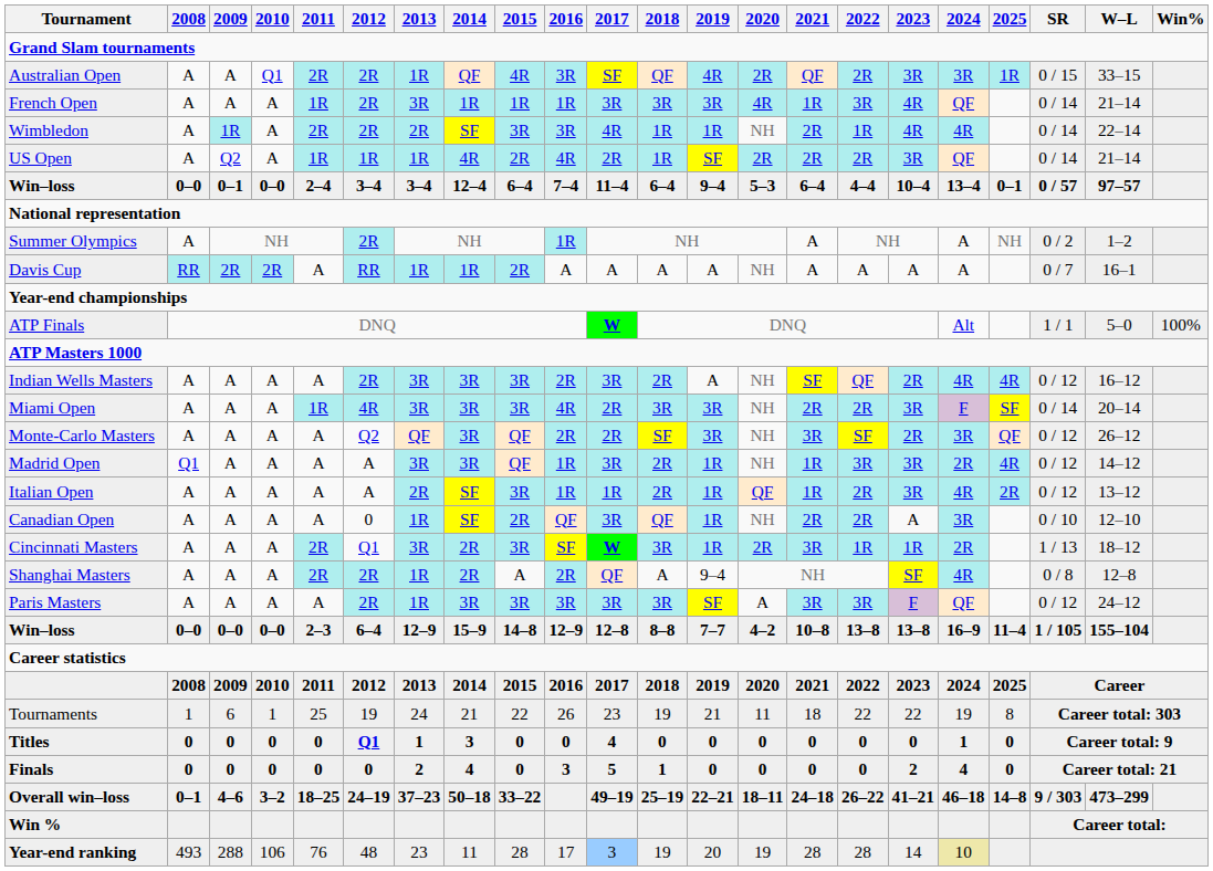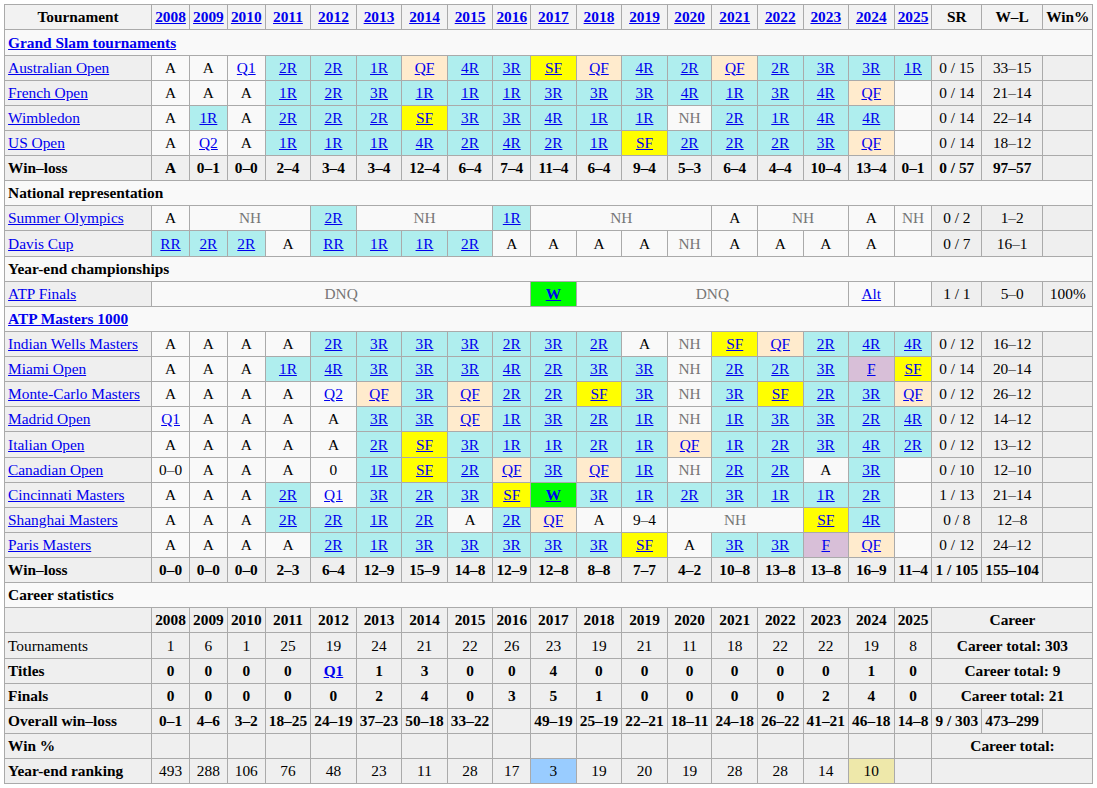 <table class="wikitable nowrap" style=text-align:center;font-size:96%>
 <tr>
 <th>Tournament</th>
 <th><a href='#'>2008</a></th>
 <th><a href='#'>2009</a></th>
 <th><a href='#'>2010</a></th>
 <th><a href='#'>2011</a></th>
 <th><a href='#'>2012</a></th>
 <th><a href='#'>2013</a></th>
 <th><a href='#'>2014</a></th>
 <th><a href='#'>2015</a></th>
 <th><a href='#'>2016</a></th>
 <th><a href='#'>2017</a></th>
 <th><a href='#'>2018</a></th>
 <th><a href='#'>2019</a></th>
 <th><a href='#'>2020</a></th>
 <th><a href='#'>2021</a></th>
 <th><a href='#'>2022</a></th>
 <th><a href='#'>2023</a></th>
 <th><a href='#'>2024</a></th>
 <th><a href='#'>2025</a></th>
 <th>SR</th>
 <th>W–L</th>
 <th>Win%</th>
 </tr>
 <tr>
 <td colspan="22" style="text-align:left"><a href='#'><strong>Grand Slam tournaments</strong></a></td>
 </tr>
 <tr>
 <td bgcolor=efefef style=text-align:left;width:140px><a href='#'>Australian Open</a></td>
 <td>A</td>
 <td>A</td>
 <td><a href='#'>Q1</a></td>
 <td bgcolor=afeeee><a href='#'>2R</a></td>
 <td bgcolor=afeeee><a href='#'>2R</a></td>
 <td bgcolor=afeeee><a href='#'>1R</a></td>
 <td bgcolor=ffebcd><a href='#'>QF</a></td>
 <td bgcolor=afeeee><a href='#'>4R</a></td>
 <td bgcolor=afeeee><a href='#'>3R</a></td>
 <td bgcolor=yellow><a href='#'>SF</a></td>
 <td bgcolor=ffebcd><a href='#'>QF</a></td>
 <td bgcolor=afeeee><a href='#'>4R</a></td>
 <td bgcolor=afeeee><a href='#'>2R</a></td>
 <td bgcolor=ffebcd><a href='#'>QF</a></td>
 <td bgcolor=afeeee><a href='#'>2R</a></td>
 <td bgcolor=afeeee><a href='#'>3R</a></td>
 <td bgcolor=afeeee><a href='#'>3R</a></td>
 <td bgcolor=afeeee><a href='#'>1R</a></td>
 <td bgcolor="efefef">0 / 15</td>
 <td bgcolor=efefef>33–15</td>
 <td bgcolor=efefef></td>
 </tr>
 <tr>
 <td bgcolor=efefef align=left><a href='#'>French Open</a></td>
 <td>A</td>
 <td>A</td>
 <td>A</td>
 <td bgcolor=afeeee><a href='#'>1R</a></td>
 <td bgcolor=afeeee><a href='#'>2R</a></td>
 <td bgcolor=afeeee><a href='#'>3R</a></td>
 <td bgcolor=afeeee><a href='#'>1R</a></td>
 <td bgcolor=afeeee><a href='#'>1R</a></td>
 <td bgcolor=afeeee><a href='#'>1R</a></td>
 <td bgcolor=afeeee><a href='#'>3R</a></td>
 <td bgcolor=afeeee><a href='#'>3R</a></td>
 <td bgcolor=afeeee><a href='#'>3R</a></td>
 <td bgcolor=afeeee><a href='#'>4R</a></td>
 <td bgcolor=afeeee><a href='#'>1R</a></td>
 <td bgcolor=afeeee><a href='#'>3R</a></td>
 <td bgcolor=afeeee><a href='#'>4R</a></td>
 <td bgcolor=ffebcd><a href='#'>QF</a></td>
 <td></td>
 <td bgcolor="efefef">0 / 14</td>
 <td bgcolor=efefef>21–14</td>
 <td bgcolor=efefef></td>
 </tr>
 <tr>
 <td bgcolor=efefef align=left><a href='#'>Wimbledon</a></td>
 <td>A</td>
 <td bgcolor=afeeee><a href='#'>1R</a></td>
 <td>A</td>
 <td bgcolor=afeeee><a href='#'>2R</a></td>
 <td bgcolor=afeeee><a href='#'>2R</a></td>
 <td bgcolor=afeeee><a href='#'>2R</a></td>
 <td bgcolor=yellow><a href='#'>SF</a></td>
 <td bgcolor=afeeee><a href='#'>3R</a></td>
 <td bgcolor=afeeee><a href='#'>3R</a></td>
 <td bgcolor=afeeee><a href='#'>4R</a></td>
 <td bgcolor=afeeee><a href='#'>1R</a></td>
 <td bgcolor=afeeee><a href='#'>1R</a></td>
 <td style=color:#767676>NH</td>
 <td bgcolor=afeeee><a href='#'>2R</a></td>
 <td bgcolor=afeeee><a href='#'>1R</a></td>
 <td bgcolor=afeeee><a href='#'>4R</a></td>
 <td bgcolor=afeeee><a href='#'>4R</a></td>
 <td></td>
 <td bgcolor="efefef">0 / 14</td>
 <td bgcolor=efefef>22–14</td>
 <td bgcolor=efefef></td>
 </tr>
 <tr>
 <td bgcolor=efefef align=left><a href='#'>US Open</a></td>
 <td>A</td>
 <td><a href='#'>Q2</a></td>
 <td>A</td>
 <td bgcolor=afeeee><a href='#'>1R</a></td>
 <td bgcolor=afeeee><a href='#'>1R</a></td>
 <td bgcolor=afeeee><a href='#'>1R</a></td>
 <td bgcolor=afeeee><a href='#'>4R</a></td>
 <td bgcolor=afeeee><a href='#'>2R</a></td>
 <td bgcolor=afeeee><a href='#'>4R</a></td>
 <td bgcolor=afeeee><a href='#'>2R</a></td>
 <td bgcolor=afeeee><a href='#'>1R</a></td>
 <td bgcolor=yellow><a href='#'>SF</a></td>
 <td bgcolor=afeeee><a href='#'>2R</a></td>
 <td bgcolor=afeeee><a href='#'>2R</a></td>
 <td bgcolor=afeeee><a href='#'>2R</a></td>
 <td bgcolor=afeeee><a href='#'>3R</a></td>
 <td bgcolor=ffebcd><a href='#'>QF</a></td>
 <td></td>
 <td bgcolor="efefef">0 / 14</td>
-<td bgcolor=efefef>21–14</td>
+<td bgcolor=efefef>18–12</td>
 <td bgcolor=efefef></td>
 </tr>
 <tr style=font-weight:bold;background:#efefef>
 <td style=text-align:left>Win–loss</td>
-<td>0–0</td>
+<td>A</td>
 <td>0–1</td>
 <td>0–0</td>
 <td>2–4</td>
 <td>3–4</td>
 <td>3–4</td>
 <td>12–4</td>
 <td>6–4</td>
 <td>7–4</td>
 <td>11–4</td>
 <td>6–4</td>
 <td>9–4</td>
 <td>5–3</td>
 <td>6–4</td>
 <td>4–4</td>
 <td>10–4</td>
 <td>13–4</td>
 <td>0–1</td>
 <td>0 / 57</td>
 <td>97–57</td>
 <td></td>
 </tr>
 <tr>
 <td colspan="22" style="text-align:left"><strong>National representation</strong></td>
 </tr>
 <tr>
 <td bgcolor=efefef align=left><a href='#'>Summer Olympics</a></td>
 <td>A</td>
 <td colspan=3 style=color:#767676>NH</td>
 <td bgcolor=afeeee><a href='#'>2R</a></td>
 <td colspan=3 style=color:#767676>NH</td>
 <td bgcolor=afeeee><a href='#'>1R</a></td>
 <td colspan=4 style=color:#767676>NH</td>
 <td>A</td>
 <td colspan=2 style=color:#767676>NH</td>
 <td>A</td>
 <td style=color:#767676>NH</td>
 <td bgcolor="efefef">0 / 2</td>
 <td bgcolor=efefef>1–2</td>
 <td bgcolor=efefef></td>
 </tr>
 <tr>
 <td bgcolor=efefef align=left><a href='#'>Davis Cup</a></td>
 <td bgcolor=afeeee><a href='#'>RR</a></td>
 <td bgcolor=afeeee><a href='#'>2R</a></td>
 <td bgcolor=afeeee><a href='#'>2R</a></td>
 <td>A</td>
 <td bgcolor=afeeee><a href='#'>RR</a></td>
 <td bgcolor=afeeee><a href='#'>1R</a></td>
 <td bgcolor=afeeee><a href='#'>1R</a></td>
 <td bgcolor=afeeee><a href='#'>2R</a></td>
 <td>A</td>
 <td>A</td>
 <td>A</td>
 <td>A</td>
 <td style=color:#767676>NH</td>
 <td>A</td>
 <td>A</td>
 <td>A</td>
 <td>A</td>
 <td></td>
 <td bgcolor="efefef">0 / 7</td>
 <td bgcolor=efefef>16–1</td>
 <td bgcolor=efefef></td>
 </tr>
 <tr>
 <td colspan="22" style="text-align:left"><strong>Year-end championships</strong></td>
 </tr>
 <tr>
 <td bgcolor=efefef align=left><a href='#'>ATP Finals</a></td>
 <td colspan=9 style=color:#767676>DNQ</td>
 <td bgcolor=lime><a href='#'><strong>W</strong></a></td>
 <td colspan=6 style=color:#767676>DNQ</td>
 <td><a href='#'>Alt</a></td>
 <td></td>
 <td bgcolor="efefef">1 / 1</td>
 <td bgcolor=efefef>5–0</td>
 <td bgcolor=efefef>100%</td>
 </tr>
 <tr>
 <td colspan="22" style="text-align:left"><strong><a href='#'>ATP Masters 1000</a></strong></td>
 </tr>
 <tr>
 <td bgcolor=efefef align=left><a href='#'>Indian Wells Masters</a></td>
 <td>A</td>
 <td>A</td>
 <td>A</td>
 <td>A</td>
 <td bgcolor=afeeee><a href='#'>2R</a></td>
 <td bgcolor=afeeee><a href='#'>3R</a></td>
 <td bgcolor=afeeee><a href='#'>3R</a></td>
 <td bgcolor=afeeee><a href='#'>3R</a></td>
 <td bgcolor=afeeee><a href='#'>2R</a></td>
 <td bgcolor=afeeee><a href='#'>3R</a></td>
 <td bgcolor=afeeee><a href='#'>2R</a></td>
 <td>A</td>
 <td style="color:#767676">NH</td>
 <td bgcolor=yellow><a href='#'>SF</a></td>
 <td bgcolor=ffebcd><a href='#'>QF</a></td>
 <td bgcolor=afeeee><a href='#'>2R</a></td>
 <td bgcolor=afeeee><a href='#'>4R</a></td>
 <td bgcolor=afeeee><a href='#'>4R</a></td>
 <td bgcolor="efefef">0 / 12</td>
 <td bgcolor=efefef>16–12</td>
 <td bgcolor=efefef></td>
 </tr>
 <tr>
 <td bgcolor=efefef align=left><a href='#'>Miami Open</a></td>
 <td>A</td>
 <td>A</td>
 <td>A</td>
 <td bgcolor=afeeee><a href='#'>1R</a></td>
 <td bgcolor=afeeee><a href='#'>4R</a></td>
 <td bgcolor=afeeee><a href='#'>3R</a></td>
 <td bgcolor=afeeee><a href='#'>3R</a></td>
 <td bgcolor=afeeee><a href='#'>3R</a></td>
 <td bgcolor=afeeee><a href='#'>4R</a></td>
 <td bgcolor=afeeee><a href='#'>2R</a></td>
 <td bgcolor=afeeee><a href='#'>3R</a></td>
 <td bgcolor=afeeee><a href='#'>3R</a></td>
 <td style=color:#767676>NH</td>
 <td bgcolor=afeeee><a href='#'>2R</a></td>
 <td bgcolor=afeeee><a href='#'>2R</a></td>
 <td bgcolor=afeeee><a href='#'>3R</a></td>
 <td bgcolor=thistle><a href='#'>F</a></td>
 <td bgcolor=yellow><a href='#'>SF</a></td>
 <td bgcolor="efefef">0 / 14</td>
 <td bgcolor=efefef>20–14</td>
 <td bgcolor=efefef></td>
 </tr>
 <tr>
 <td bgcolor=efefef align=left><a href='#'>Monte-Carlo Masters</a></td>
 <td>A</td>
 <td>A</td>
 <td>A</td>
 <td>A</td>
 <td><a href='#'>Q2</a></td>
 <td bgcolor=ffebcd><a href='#'>QF</a></td>
 <td bgcolor=afeeee><a href='#'>3R</a></td>
 <td bgcolor=ffebcd><a href='#'>QF</a></td>
 <td bgcolor=afeeee><a href='#'>2R</a></td>
 <td bgcolor=afeeee><a href='#'>2R</a></td>
 <td bgcolor=yellow><a href='#'>SF</a></td>
 <td bgcolor=afeeee><a href='#'>3R</a></td>
 <td style=color:#767676>NH</td>
 <td bgcolor=afeeee><a href='#'>3R</a></td>
 <td bgcolor=yellow><a href='#'>SF</a></td>
 <td bgcolor=afeeee><a href='#'>2R</a></td>
 <td bgcolor=afeeee><a href='#'>3R</a></td>
 <td bgcolor=ffebcd><a href='#'>QF</a></td>
 <td bgcolor="efefef">0 / 12</td>
 <td bgcolor=efefef>26–12</td>
 <td bgcolor=efefef></td>
 </tr>
 <tr>
 <td bgcolor=efefef align=left><a href='#'>Madrid Open</a></td>
 <td><a href='#'>Q1</a></td>
 <td>A</td>
 <td>A</td>
 <td>A</td>
 <td>A</td>
 <td bgcolor=afeeee><a href='#'>3R</a></td>
 <td bgcolor=afeeee><a href='#'>3R</a></td>
 <td bgcolor=ffebcd><a href='#'>QF</a></td>
 <td bgcolor=afeeee><a href='#'>1R</a></td>
 <td bgcolor=afeeee><a href='#'>3R</a></td>
 <td bgcolor=afeeee><a href='#'>2R</a></td>
 <td bgcolor=afeeee><a href='#'>1R</a></td>
 <td style=color:#767676>NH</td>
 <td bgcolor=afeeee><a href='#'>1R</a></td>
 <td bgcolor=afeeee><a href='#'>3R</a></td>
 <td bgcolor=afeeee><a href='#'>3R</a></td>
 <td bgcolor=afeeee><a href='#'>2R</a></td>
 <td bgcolor=afeeee><a href='#'>4R</a></td>
 <td bgcolor="efefef">0 / 12</td>
 <td bgcolor=efefef>14–12</td>
 <td bgcolor=efefef></td>
 </tr>
 <tr>
 <td bgcolor=efefef align=left><a href='#'>Italian Open</a></td>
 <td>A</td>
 <td>A</td>
 <td>A</td>
 <td>A</td>
 <td>A</td>
 <td bgcolor=afeeee><a href='#'>2R</a></td>
 <td style=background:yellow><a href='#'>SF</a></td>
 <td bgcolor=afeeee><a href='#'>3R</a></td>
 <td bgcolor=afeeee><a href='#'>1R</a></td>
 <td bgcolor=afeeee><a href='#'>1R</a></td>
 <td bgcolor=afeeee><a href='#'>2R</a></td>
 <td bgcolor=afeeee><a href='#'>1R</a></td>
 <td bgcolor=ffebcd><a href='#'>QF</a></td>
 <td bgcolor=afeeee><a href='#'>1R</a></td>
 <td bgcolor=afeeee><a href='#'>2R</a></td>
 <td bgcolor=afeeee><a href='#'>3R</a></td>
 <td bgcolor=afeeee><a href='#'>4R</a></td>
 <td bgcolor=afeeee><a href='#'>2R</a></td>
 <td bgcolor="efefef">0 / 12</td>
 <td bgcolor=efefef>13–12</td>
 <td bgcolor=efefef></td>
 </tr>
 <tr>
 <td bgcolor=efefef align=left><a href='#'>Canadian Open</a></td>
-<td>A</td>
+<td>0–0</td>
 <td>A</td>
 <td>A</td>
 <td>A</td>
 <td>0</td>
 <td bgcolor=afeeee><a href='#'>1R</a></td>
 <td style=background:yellow><a href='#'>SF</a></td>
 <td bgcolor=afeeee><a href='#'>2R</a></td>
 <td bgcolor=ffebcd><a href='#'>QF</a></td>
 <td bgcolor=afeeee><a href='#'>3R</a></td>
 <td bgcolor=ffebcd><a href='#'>QF</a></td>
 <td bgcolor=afeeee><a href='#'>1R</a></td>
 <td style=color:#767676>NH</td>
 <td bgcolor=afeeee><a href='#'>2R</a></td>
 <td bgcolor=afeeee><a href='#'>2R</a></td>
 <td>A</td>
 <td bgcolor=afeeee><a href='#'>3R</a></td>
 <td></td>
 <td bgcolor="efefef">0 / 10</td>
 <td bgcolor=efefef>12–10</td>
 <td bgcolor=efefef></td>
 </tr>
 <tr>
 <td bgcolor=efefef align=left><a href='#'>Cincinnati Masters</a></td>
 <td>A</td>
 <td>A</td>
 <td>A</td>
 <td bgcolor=afeeee><a href='#'>2R</a></td>
 <td><a href='#'>Q1</a></td>
 <td bgcolor=afeeee><a href='#'>3R</a></td>
 <td bgcolor=afeeee><a href='#'>2R</a></td>
 <td bgcolor=afeeee><a href='#'>3R</a></td>
 <td bgcolor=yellow><a href='#'>SF</a></td>
 <td bgcolor=lime><a href='#'><strong>W</strong></a></td>
 <td bgcolor=afeeee><a href='#'>3R</a></td>
 <td bgcolor=afeeee><a href='#'>1R</a></td>
 <td bgcolor=afeeee><a href='#'>2R</a></td>
 <td bgcolor=afeeee><a href='#'>3R</a></td>
 <td bgcolor=afeeee><a href='#'>1R</a></td>
 <td bgcolor=afeeee><a href='#'>1R</a></td>
 <td bgcolor=afeeee><a href='#'>2R</a></td>
 <td></td>
 <td bgcolor="efefef">1 / 13</td>
-<td bgcolor=efefef>18–12</td>
+<td bgcolor=efefef>21–14</td>
 <td bgcolor=efefef></td>
 </tr>
 <tr>
 <td bgcolor=efefef align=left><a href='#'>Shanghai Masters</a></td>
 <td>A</td>
 <td>A</td>
 <td>A</td>
 <td bgcolor=afeeee><a href='#'>2R</a></td>
 <td bgcolor=afeeee><a href='#'>2R</a></td>
 <td bgcolor=afeeee><a href='#'>1R</a></td>
 <td bgcolor=afeeee><a href='#'>2R</a></td>
 <td>A</td>
 <td bgcolor=afeeee><a href='#'>2R</a></td>
 <td bgcolor=ffebcd><a href='#'>QF</a></td>
 <td>A</td>
 <td>9–4</td>
 <td colspan=3 style=color:#767676>NH</td>
 <td bgcolor=yellow><a href='#'>SF</a></td>
 <td bgcolor=afeeee><a href='#'>4R</a></td>
 <td></td>
 <td bgcolor="efefef">0 / 8</td>
 <td bgcolor=efefef>12–8</td>
 <td bgcolor=efefef></td>
 </tr>
 <tr>
 <td bgcolor=efefef align=left><a href='#'>Paris Masters</a></td>
 <td>A</td>
 <td>A</td>
 <td>A</td>
 <td>A</td>
 <td bgcolor=afeeee><a href='#'>2R</a></td>
 <td bgcolor=afeeee><a href='#'>1R</a></td>
 <td bgcolor=afeeee><a href='#'>3R</a></td>
 <td bgcolor=afeeee><a href='#'>3R</a></td>
 <td bgcolor=afeeee><a href='#'>3R</a></td>
 <td bgcolor=afeeee><a href='#'>3R</a></td>
 <td bgcolor=afeeee><a href='#'>3R</a></td>
 <td bgcolor=yellow><a href='#'>SF</a></td>
 <td>A</td>
 <td bgcolor=afeeee><a href='#'>3R</a></td>
 <td bgcolor=afeeee><a href='#'>3R</a></td>
 <td bgcolor=thistle><a href='#'>F</a></td>
 <td bgcolor=ffebcd><a href='#'>QF</a></td>
 <td></td>
 <td bgcolor="efefef">0 / 12</td>
 <td bgcolor=efefef>24–12</td>
 <td bgcolor=efefef></td>
 </tr>
 <tr style=font-weight:bold;background:#efefef>
 <td style=text-align:left>Win–loss</td>
 <td>0–0</td>
 <td>0–0</td>
 <td>0–0</td>
 <td>2–3</td>
 <td>6–4</td>
 <td>12–9</td>
 <td>15–9</td>
 <td>14–8</td>
 <td>12–9</td>
 <td>12–8</td>
 <td>8–8</td>
 <td>7–7</td>
 <td>4–2</td>
 <td>10–8</td>
 <td>13–8</td>
 <td>13–8</td>
 <td>16–9</td>
 <td>11–4</td>
 <td>1 / 105</td>
 <td>155–104</td>
 <td></td>
 </tr>
 <tr>
 <td colspan="22" style="text-align:left"><strong>Career statistics</strong></td>
 </tr>
 <tr style=font-weight:bold;background:#efefef>
 <td></td>
 <td>2008</td>
 <td>2009</td>
 <td>2010</td>
 <td>2011</td>
 <td>2012</td>
 <td>2013</td>
 <td>2014</td>
 <td>2015</td>
 <td>2016</td>
 <td>2017</td>
 <td>2018</td>
 <td>2019</td>
 <td>2020</td>
 <td>2021</td>
 <td>2022</td>
 <td>2023</td>
 <td>2024</td>
 <td>2025</td>
 <td colspan="3">Career</td>
 </tr>
 <tr style=background:#efefef>
 <td align=left>Tournaments</td>
 <td>1</td>
 <td>6</td>
 <td>1</td>
 <td>25</td>
 <td>19</td>
 <td>24</td>
 <td>21</td>
 <td>22</td>
 <td>26</td>
 <td>23</td>
 <td>19</td>
 <td>21</td>
 <td>11</td>
 <td>18</td>
 <td>22</td>
 <td>22</td>
 <td>19</td>
 <td>8</td>
 <td colspan="3"><strong>Career total: 303</strong></td>
 </tr>
 <tr style=font-weight:bold;background:#efefef>
 <td style=text-align:left>Titles</td>
 <td>0</td>
 <td>0</td>
 <td>0</td>
 <td>0</td>
 <td><a href='#'>Q1</a></td>
 <td>1</td>
 <td>3</td>
 <td>0</td>
 <td>0</td>
 <td>4</td>
 <td>0</td>
 <td>0</td>
 <td>0</td>
 <td>0</td>
 <td>0</td>
 <td>0</td>
 <td>1</td>
 <td>0</td>
 <td colspan="3">Career total: 9</td>
 </tr>
 <tr style=font-weight:bold;background:#efefef>
 <td style=text-align:left>Finals</td>
 <td>0</td>
 <td>0</td>
 <td>0</td>
 <td>0</td>
 <td>0</td>
 <td>2</td>
 <td>4</td>
 <td>0</td>
 <td>3</td>
 <td>5</td>
 <td>1</td>
 <td>0</td>
 <td>0</td>
 <td>0</td>
 <td>0</td>
 <td>2</td>
 <td>4</td>
 <td>0</td>
 <td colspan="3">Career total: 21</td>
 </tr>
 <tr style=font-weight:bold;background:#efefef>
 <td style=text-align:left>Overall win–loss</td>
 <td>0–1</td>
 <td>4–6</td>
 <td>3–2</td>
 <td>18–25</td>
 <td>24–19</td>
 <td>37–23</td>
 <td>50–18</td>
 <td>33–22</td>
 <td></td>
 <td>49–19</td>
 <td>25–19</td>
 <td>22–21</td>
 <td>18–11</td>
 <td>24–18</td>
 <td>26–22</td>
 <td>41–21</td>
 <td>46–18</td>
 <td>14–8</td>
 <td>9 / 303</td>
 <td>473–299</td>
 <td></td>
 </tr>
 <tr style=font-weight:bold;background:#efefef>
 <td style=text-align:left>Win %</td>
 <td></td>
 <td></td>
 <td></td>
 <td></td>
 <td></td>
 <td></td>
 <td></td>
 <td></td>
 <td></td>
 <td></td>
 <td></td>
 <td></td>
 <td></td>
 <td></td>
 <td></td>
 <td></td>
 <td></td>
 <td></td>
 <td colspan="3">Career total: </td>
 </tr>
 <tr style=background:#efefef>
 <td align=left><strong>Year-end ranking</strong></td>
 <td>493</td>
 <td>288</td>
 <td>106</td>
 <td>76</td>
 <td>48</td>
 <td>23</td>
 <td>11</td>
 <td>28</td>
 <td>17</td>
 <td bgcolor=99ccff>3</td>
 <td>19</td>
 <td>20</td>
 <td>19</td>
 <td>28</td>
 <td>28</td>
 <td>14</td>
 <td bgcolor=eee8aa>10</td>
 <td></td>
 <td colspan="3"></td>
 </tr>
 </table>
